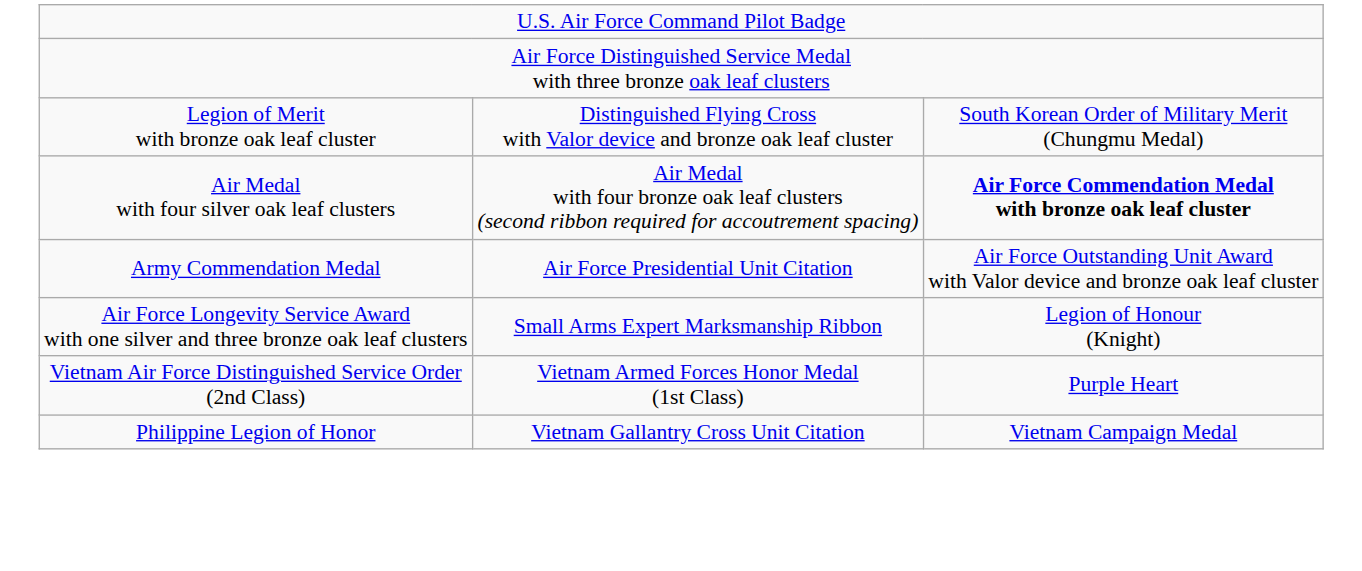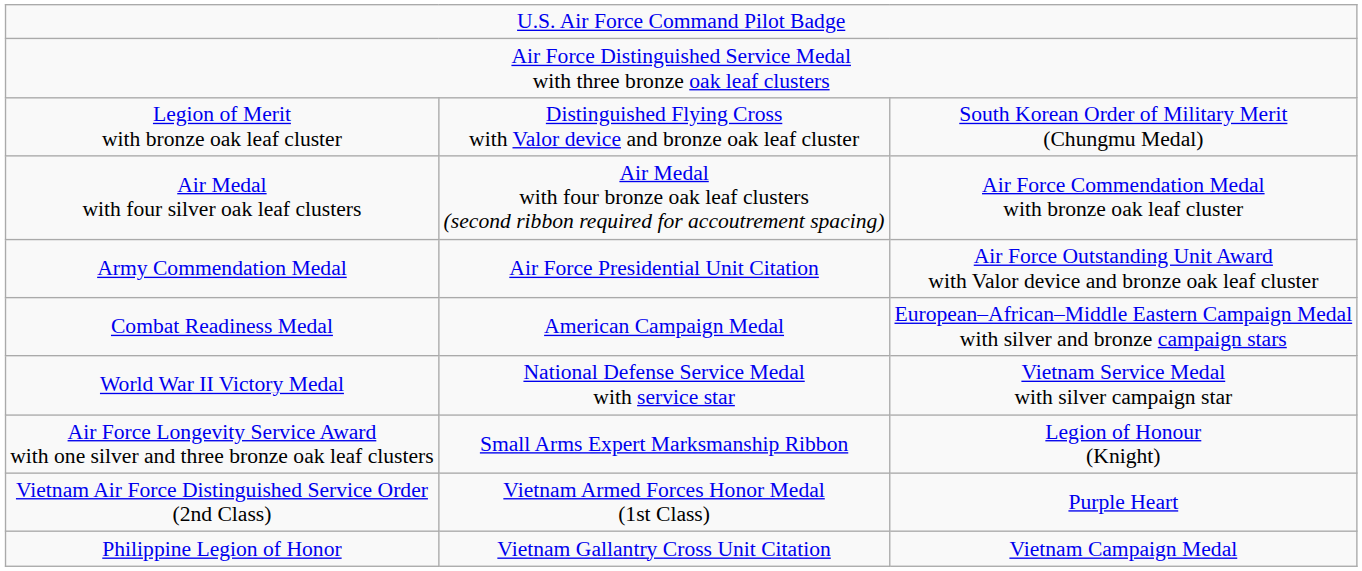 <table class="wikitable" style="margin:1em auto; text-align:center;">
 <tr>
 <td colspan="3"><a href='#'>U.S. Air Force Command Pilot Badge</a></td>
 </tr>
 <tr>
 <td colspan="3"><a href='#'>Air Force Distinguished Service Medal</a><br>with three bronze <a href='#'>oak leaf clusters</a></td>
 </tr>
 <tr>
 <td><a href='#'>Legion of Merit</a><br>with bronze oak leaf cluster</td>
 <td><a href='#'>Distinguished Flying Cross</a><br>with <a href='#'>Valor device</a> and bronze oak leaf cluster</td>
 <td><a href='#'>South Korean Order of Military Merit</a><br>(Chungmu Medal)</td>
 </tr>
 <tr>
 <td><a href='#'>Air Medal</a><br>with four silver oak leaf clusters</td>
 <td><a href='#'>Air Medal</a><br>with four bronze oak leaf clusters<br><em>(second ribbon required for accoutrement spacing)</em></td>
-<td><strong><a href='#'>Air Force Commendation Medal</a><br>with bronze oak leaf cluster</strong></td>
+<td><a href='#'>Air Force Commendation Medal</a><br>with bronze oak leaf cluster</td>
 </tr>
 <tr>
 <td><a href='#'>Army Commendation Medal</a></td>
 <td><a href='#'>Air Force Presidential Unit Citation</a></td>
 <td><a href='#'>Air Force Outstanding Unit Award</a><br>with Valor device and bronze oak leaf cluster</td>
+</tr>
+<tr>
+<td><a href='#'>Combat Readiness Medal</a></td>
+<td><a href='#'>American Campaign Medal</a></td>
+<td><a href='#'>European–African–Middle Eastern Campaign Medal</a><br>with silver and bronze <a href='#'>campaign stars</a></td>
+</tr>
+<tr>
+<td><a href='#'>World War II Victory Medal</a></td>
+<td><a href='#'>National Defense Service Medal</a><br>with <a href='#'>service star</a></td>
+<td><a href='#'>Vietnam Service Medal</a><br>with silver campaign star</td>
 </tr>
 <tr>
 <td><a href='#'>Air Force Longevity Service Award</a><br>with one silver and three bronze oak leaf clusters</td>
 <td><a href='#'>Small Arms Expert Marksmanship Ribbon</a></td>
 <td><a href='#'>Legion of Honour</a><br>(Knight)</td>
 </tr>
 <tr>
 <td><a href='#'>Vietnam Air Force Distinguished Service Order</a><br>(2nd Class)</td>
 <td><a href='#'>Vietnam Armed Forces Honor Medal</a><br>(1st Class)</td>
 <td><a href='#'>Purple Heart</a></td>
 </tr>
 <tr>
 <td><a href='#'>Philippine Legion of Honor</a></td>
 <td><a href='#'>Vietnam Gallantry Cross Unit Citation</a></td>
 <td><a href='#'>Vietnam Campaign Medal</a></td>
 </tr>
 </table>
